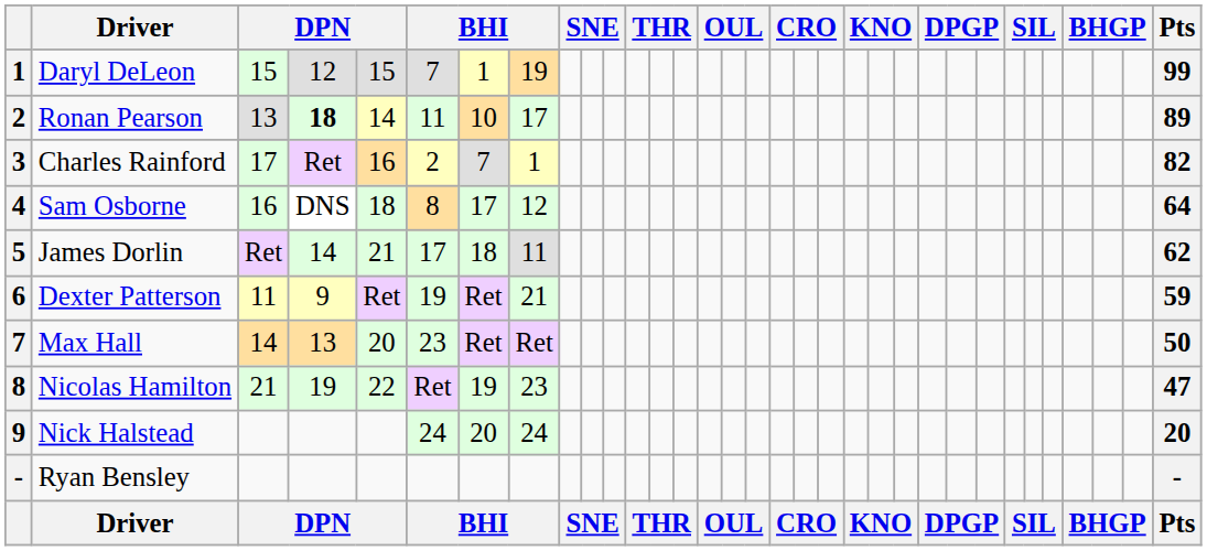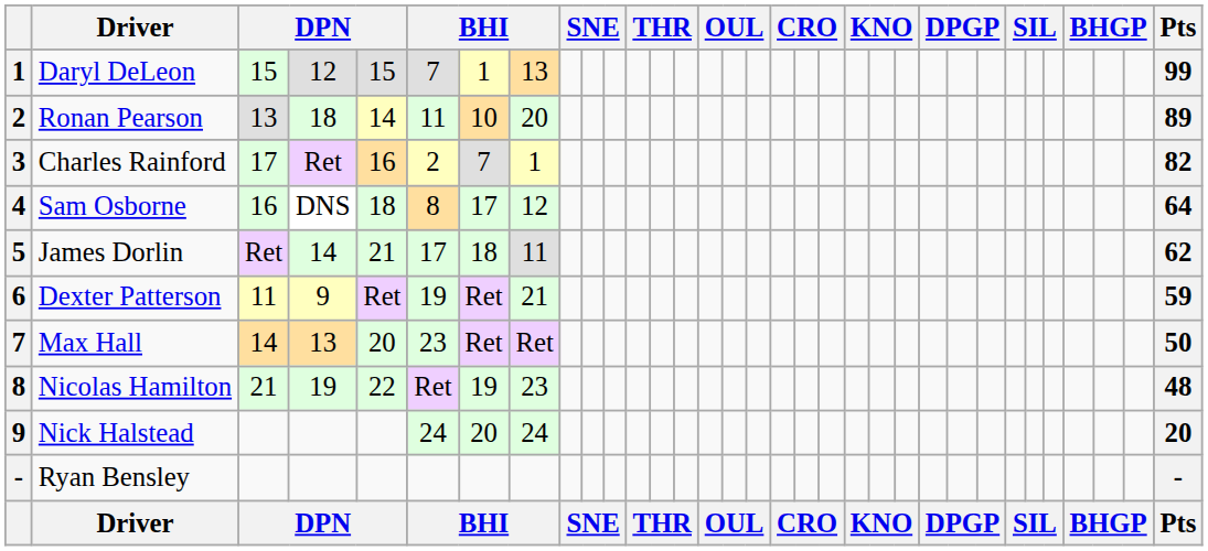 <table class="wikitable" style="font-size: 85%; text-align: center;">
 <tr valign="top">
 <th valign="middle"></th>
 <th valign="middle">Driver</th>
 <th colspan="3"><a href='#'>DPN</a></th>
 <th colspan="3"><a href='#'>BHI</a></th>
 <th colspan="3"><a href='#'>SNE</a></th>
 <th colspan="3"><a href='#'>THR</a></th>
 <th colspan="3"><a href='#'>OUL</a></th>
 <th colspan="3"><a href='#'>CRO</a></th>
 <th colspan="3"><a href='#'>KNO</a></th>
 <th colspan="3"><a href='#'>DPGP</a></th>
 <th colspan="3"><a href='#'>SIL</a></th>
 <th colspan="3"><a href='#'>BHGP</a></th>
 <th valign="middle">Pts</th>
 </tr>
 <tr>
 <th>1</th>
 <td align="left"> <a href='#'>Daryl DeLeon</a></td>
 <td style="background:#dfffdf;">15</td>
 <td style="background:#dfdfdf;">12</td>
 <td style="background:#dfdfdf;">15</td>
 <td style="background:#dfdfdf">7</td>
 <td style="background:#ffffbf">1</td>
-<td style="background:#ffdf9f">19</td>
+<td style="background:#ffdf9f">13</td>
 <td style="background:#"></td>
 <td style="background:#"></td>
 <td style="background:#"></td>
 <td style="background:#"></td>
 <td style="background:#"></td>
 <td style="background:#"></td>
 <td style="background:#"></td>
 <td style="background:#"></td>
 <td style="background:#"></td>
 <td style="background:#"></td>
 <td style="background:#"></td>
 <td style="background:#"></td>
 <td style="background:#"></td>
 <td style="background:#"></td>
 <td style="background:#"></td>
 <td style="background:#"></td>
 <td style="background:#"></td>
 <td style="background:#"></td>
 <td style="background:#"></td>
 <td style="background:#"></td>
 <td style="background:#"></td>
 <td style="background:#"></td>
 <td style="background:#"></td>
 <td style="background:#"></td>
 <th>99</th>
 </tr>
 <tr>
 <th>2</th>
 <td align="left"> <a href='#'>Ronan Pearson</a></td>
 <td style="background:#dfdfdf;">13</td>
-<td style="background:#dfffdf;"><strong>18</strong></td>
+<td style="background:#dfffdf;">18</td>
 <td style="background:#ffffbf;">14</td>
 <td style="background:#dfffdf">11</td>
 <td style="background:#ffdf9f">10</td>
-<td style="background:#dfffdf">17</td>
+<td style="background:#dfffdf">20</td>
 <td style="background:#"></td>
 <td style="background:#"></td>
 <td style="background:#"></td>
 <td style="background:#"></td>
 <td style="background:#"></td>
 <td style="background:#"></td>
 <td style="background:#"></td>
 <td style="background:#"></td>
 <td style="background:#"></td>
 <td style="background:#"></td>
 <td style="background:#"></td>
 <td style="background:#"></td>
 <td style="background:#"></td>
 <td style="background:#"></td>
 <td style="background:#"></td>
 <td style="background:#"></td>
 <td style="background:#"></td>
 <td style="background:#"></td>
 <td style="background:#"></td>
 <td style="background:#"></td>
 <td style="background:#"></td>
 <td style="background:#"></td>
 <td style="background:#"></td>
 <td style="background:#"></td>
 <th>89</th>
 </tr>
 <tr>
 <th>3</th>
 <td align="left"> Charles Rainford</td>
 <td style="background:#dfffdf;">17</td>
 <td style="background:#efcfff;">Ret</td>
 <td style="background:#ffdf9f;">16</td>
 <td style="background:#ffffbf">2</td>
 <td style="background:#dfdfdf">7</td>
 <td style="background:#ffffbf">1</td>
 <td style="background:#"></td>
 <td style="background:#"></td>
 <td style="background:#"></td>
 <td style="background:#"></td>
 <td style="background:#"></td>
 <td style="background:#"></td>
 <td style="background:#"></td>
 <td style="background:#"></td>
 <td style="background:#"></td>
 <td style="background:#"></td>
 <td style="background:#"></td>
 <td style="background:#"></td>
 <td style="background:#"></td>
 <td style="background:#"></td>
 <td style="background:#"></td>
 <td style="background:#"></td>
 <td style="background:#"></td>
 <td style="background:#"></td>
 <td style="background:#"></td>
 <td style="background:#"></td>
 <td style="background:#"></td>
 <td style="background:#"></td>
 <td style="background:#"></td>
 <td style="background:#"></td>
 <th>82</th>
 </tr>
 <tr>
 <th>4</th>
 <td align="left"> <a href='#'>Sam Osborne</a></td>
 <td style="background:#dfffdf;">16</td>
 <td style="background:#ffffff;">DNS</td>
 <td style="background:#dfffdf;">18</td>
 <td style="background:#ffdf9f">8</td>
 <td style="background:#dfffdf">17</td>
 <td style="background:#dfffdf">12</td>
 <td style="background:#"></td>
 <td style="background:#"></td>
 <td style="background:#"></td>
 <td style="background:#"></td>
 <td style="background:#"></td>
 <td style="background:#"></td>
 <td style="background:#"></td>
 <td style="background:#"></td>
 <td style="background:#"></td>
 <td style="background:#"></td>
 <td style="background:#"></td>
 <td style="background:#"></td>
 <td style="background:#"></td>
 <td style="background:#"></td>
 <td style="background:#"></td>
 <td style="background:#"></td>
 <td style="background:#"></td>
 <td style="background:#"></td>
 <td style="background:#"></td>
 <td style="background:#"></td>
 <td style="background:#"></td>
 <td style="background:#"></td>
 <td style="background:#"></td>
 <td style="background:#"></td>
 <th>64</th>
 </tr>
 <tr>
 <th>5</th>
 <td align="left"> James Dorlin</td>
 <td style="background:#efcfff;">Ret</td>
 <td style="background:#dfffdf;">14</td>
 <td style="background:#dfffdf;">21</td>
 <td style="background:#dfffdf">17</td>
 <td style="background:#dfffdf">18</td>
 <td style="background:#dfdfdf">11</td>
 <td style="background:#"></td>
 <td style="background:#"></td>
 <td style="background:#"></td>
 <td style="background:#"></td>
 <td style="background:#"></td>
 <td style="background:#"></td>
 <td style="background:#"></td>
 <td style="background:#"></td>
 <td style="background:#"></td>
 <td style="background:#"></td>
 <td style="background:#"></td>
 <td style="background:#"></td>
 <td style="background:#"></td>
 <td style="background:#"></td>
 <td style="background:#"></td>
 <td style="background:#"></td>
 <td style="background:#"></td>
 <td style="background:#"></td>
 <td style="background:#"></td>
 <td style="background:#"></td>
 <td style="background:#"></td>
 <td style="background:#"></td>
 <td style="background:#"></td>
 <td style="background:#"></td>
 <th>62</th>
 </tr>
 <tr>
 <th>6</th>
 <td align="left"> <a href='#'>Dexter Patterson</a></td>
 <td style="background:#ffffbf;">11</td>
 <td style="background:#ffffbf;">9</td>
 <td style="background:#efcfff;">Ret</td>
 <td style="background:#dfffdf">19</td>
 <td style="background:#efcfff">Ret</td>
 <td style="background:#dfffdf">21</td>
 <td style="background:#"></td>
 <td style="background:#"></td>
 <td style="background:#"></td>
 <td style="background:#"></td>
 <td style="background:#"></td>
 <td style="background:#"></td>
 <td style="background:#"></td>
 <td style="background:#"></td>
 <td style="background:#"></td>
 <td style="background:#"></td>
 <td style="background:#"></td>
 <td style="background:#"></td>
 <td style="background:#"></td>
 <td style="background:#"></td>
 <td style="background:#"></td>
 <td style="background:#"></td>
 <td style="background:#"></td>
 <td style="background:#"></td>
 <td style="background:#"></td>
 <td style="background:#"></td>
 <td style="background:#"></td>
 <td style="background:#"></td>
 <td style="background:#"></td>
 <td style="background:#"></td>
 <th>59</th>
 </tr>
 <tr>
 <th>7</th>
 <td align="left"> <a href='#'>Max Hall</a></td>
 <td style="background:#ffdf9f;">14</td>
 <td style="background:#ffdf9f;">13</td>
 <td style="background:#dfffdf;">20</td>
 <td style="background:#dfffdf">23</td>
 <td style="background:#efcfff">Ret</td>
 <td style="background:#efcfff">Ret</td>
 <td style="background:#"></td>
 <td style="background:#"></td>
 <td style="background:#"></td>
 <td style="background:#"></td>
 <td style="background:#"></td>
 <td style="background:#"></td>
 <td style="background:#"></td>
 <td style="background:#"></td>
 <td style="background:#"></td>
 <td style="background:#"></td>
 <td style="background:#"></td>
 <td style="background:#"></td>
 <td style="background:#"></td>
 <td style="background:#"></td>
 <td style="background:#"></td>
 <td style="background:#"></td>
 <td style="background:#"></td>
 <td style="background:#"></td>
 <td style="background:#"></td>
 <td style="background:#"></td>
 <td style="background:#"></td>
 <td style="background:#"></td>
 <td style="background:#"></td>
 <td style="background:#"></td>
 <th>50</th>
 </tr>
 <tr>
 <th>8</th>
 <td align="left"> <a href='#'>Nicolas Hamilton</a></td>
 <td style="background:#dfffdf;">21</td>
 <td style="background:#dfffdf;">19</td>
 <td style="background:#dfffdf;">22</td>
 <td style="background:#efcfff">Ret</td>
 <td style="background:#dfffdf">19</td>
 <td style="background:#dfffdf">23</td>
 <td style="background:#"></td>
 <td style="background:#"></td>
 <td style="background:#"></td>
 <td style="background:#"></td>
 <td style="background:#"></td>
 <td style="background:#"></td>
 <td style="background:#"></td>
 <td style="background:#"></td>
 <td style="background:#"></td>
 <td style="background:#"></td>
 <td style="background:#"></td>
 <td style="background:#"></td>
 <td style="background:#"></td>
 <td style="background:#"></td>
 <td style="background:#"></td>
 <td style="background:#"></td>
 <td style="background:#"></td>
 <td style="background:#"></td>
 <td style="background:#"></td>
 <td style="background:#"></td>
 <td style="background:#"></td>
 <td style="background:#"></td>
 <td style="background:#"></td>
 <td style="background:#"></td>
-<th>47</th>
+<th>48</th>
 </tr>
 <tr>
 <th>9</th>
 <td align="left"> <a href='#'>Nick Halstead</a></td>
 <td></td>
 <td></td>
 <td></td>
 <td style="background:#dfffdf">24</td>
 <td style="background:#dfffdf">20</td>
 <td style="background:#dfffdf">24</td>
 <td style="background:#"></td>
 <td style="background:#"></td>
 <td style="background:#"></td>
 <td style="background:#"></td>
 <td style="background:#"></td>
 <td style="background:#"></td>
 <td style="background:#"></td>
 <td style="background:#"></td>
 <td style="background:#"></td>
 <td style="background:#"></td>
 <td style="background:#"></td>
 <td style="background:#"></td>
 <td style="background:#"></td>
 <td style="background:#"></td>
 <td style="background:#"></td>
 <td style="background:#"></td>
 <td style="background:#"></td>
 <td style="background:#"></td>
 <td style="background:#"></td>
 <td style="background:#"></td>
 <td style="background:#"></td>
 <td style="background:#"></td>
 <td style="background:#"></td>
 <td style="background:#"></td>
 <th>20</th>
 </tr>
 <tr>
 <th>-</th>
 <td align="left"> Ryan Bensley</td>
 <td></td>
 <td></td>
 <td></td>
 <td></td>
 <td></td>
 <td></td>
 <td></td>
 <td></td>
 <td></td>
 <td></td>
 <td></td>
 <td></td>
 <td></td>
 <td></td>
 <td></td>
 <td></td>
 <td></td>
 <td></td>
 <td></td>
 <td></td>
 <td></td>
 <td></td>
 <td></td>
 <td></td>
 <td></td>
 <td></td>
 <td></td>
 <td></td>
 <td></td>
 <td></td>
 <th>-</th>
 </tr>
 <tr>
 <th></th>
 <th>Driver</th>
 <th colspan="3"><a href='#'>DPN</a></th>
 <th colspan="3"><a href='#'>BHI</a></th>
 <th colspan="3"><a href='#'>SNE</a></th>
 <th colspan="3"><a href='#'>THR</a></th>
 <th colspan="3"><a href='#'>OUL</a></th>
 <th colspan="3"><a href='#'>CRO</a></th>
 <th colspan="3"><a href='#'>KNO</a></th>
 <th colspan="3"><a href='#'>DPGP</a></th>
 <th colspan="3"><a href='#'>SIL</a></th>
 <th colspan="3"><a href='#'>BHGP</a></th>
 <th>Pts</th>
 </tr>
 </table>
